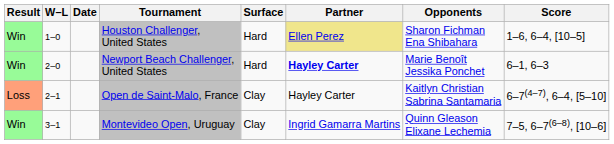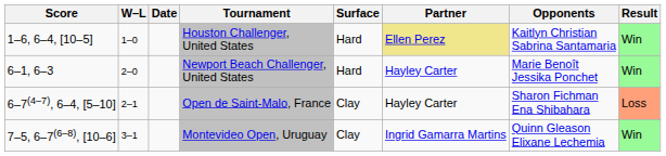 <table class="sortable wikitable">
 <tr>
-<th>Result</th>
+<th class="unsortable">Score</th>
 <th class="unsortable">W–L</th>
 <th>Date</th>
 <th>Tournament</th>
 <th>Surface</th>
 <th>Partner</th>
 <th>Opponents</th>
-<th class="unsortable">Score</th>
+<th>Result</th>
 </tr>
 <tr>
-<td style=background:#98fb98>Win</td>
+<td>1–6, 6–4, [10–5]</td>
 <td><small>1–0</small></td>
 <td><a href='#'></a></td>
 <td bgcolor=silver><a href='#'>Houston Challenger</a>, <br>United States</td>
 <td>Hard</td>
 <td style="background: khaki;"> <a href='#'>Ellen Perez</a></td>
-<td> <a href='#'>Sharon Fichman</a> <br>  <a href='#'>Ena Shibahara</a></td>
-<td>1–6, 6–4, [10–5]</td>
+<td> <a href='#'>Kaitlyn Christian</a> <br>  <a href='#'>Sabrina Santamaria</a></td>
+<td style=background:#98fb98>Win</td>
 </tr>
 <tr>
-<td style=background:#98fb98>Win</td>
+<td>6–1, 6–3</td>
 <td><small>2–0</small></td>
 <td><a href='#'></a></td>
 <td bgcolor=silver><a href='#'>Newport Beach Challenger</a>, <br>United States</td>
 <td>Hard</td>
-<td><strong> <a href='#'>Hayley Carter</a></strong></td>
+<td> <a href='#'>Hayley Carter</a></td>
 <td> <a href='#'>Marie Benoît</a> <br>  <a href='#'>Jessika Ponchet</a></td>
-<td>6–1, 6–3</td>
+<td style=background:#98fb98>Win</td>
 </tr>
 <tr>
-<td style=background:#ffa07a>Loss</td>
+<td>6–7<sup>(4–7)</sup>, 6–4, [5–10]</td>
 <td><small>2–1</small></td>
 <td><a href='#'></a></td>
 <td bgcolor=silver><a href='#'>Open de Saint-Malo</a>, France</td>
 <td>Clay</td>
 <td> Hayley Carter</td>
-<td> <a href='#'>Kaitlyn Christian</a> <br>  <a href='#'>Sabrina Santamaria</a></td>
-<td>6–7<sup>(4–7)</sup>, 6–4, [5–10]</td>
+<td> <a href='#'>Sharon Fichman</a> <br>  <a href='#'>Ena Shibahara</a></td>
+<td style=background:#ffa07a>Loss</td>
 </tr>
 <tr>
-<td style=background:#98fb98>Win</td>
+<td>7–5, 6–7<sup>(6–8)</sup>, [10–6]</td>
 <td><small>3–1</small></td>
 <td><a href='#'></a></td>
 <td bgcolor=silver><a href='#'>Montevideo Open</a>, Uruguay</td>
 <td>Clay</td>
 <td> <a href='#'>Ingrid Gamarra Martins</a></td>
 <td> <a href='#'>Quinn Gleason</a> <br>  <a href='#'>Elixane Lechemia</a></td>
-<td>7–5, 6–7<sup>(6–8)</sup>, [10–6]</td>
+<td style=background:#98fb98>Win</td>
 </tr>
 </table>
